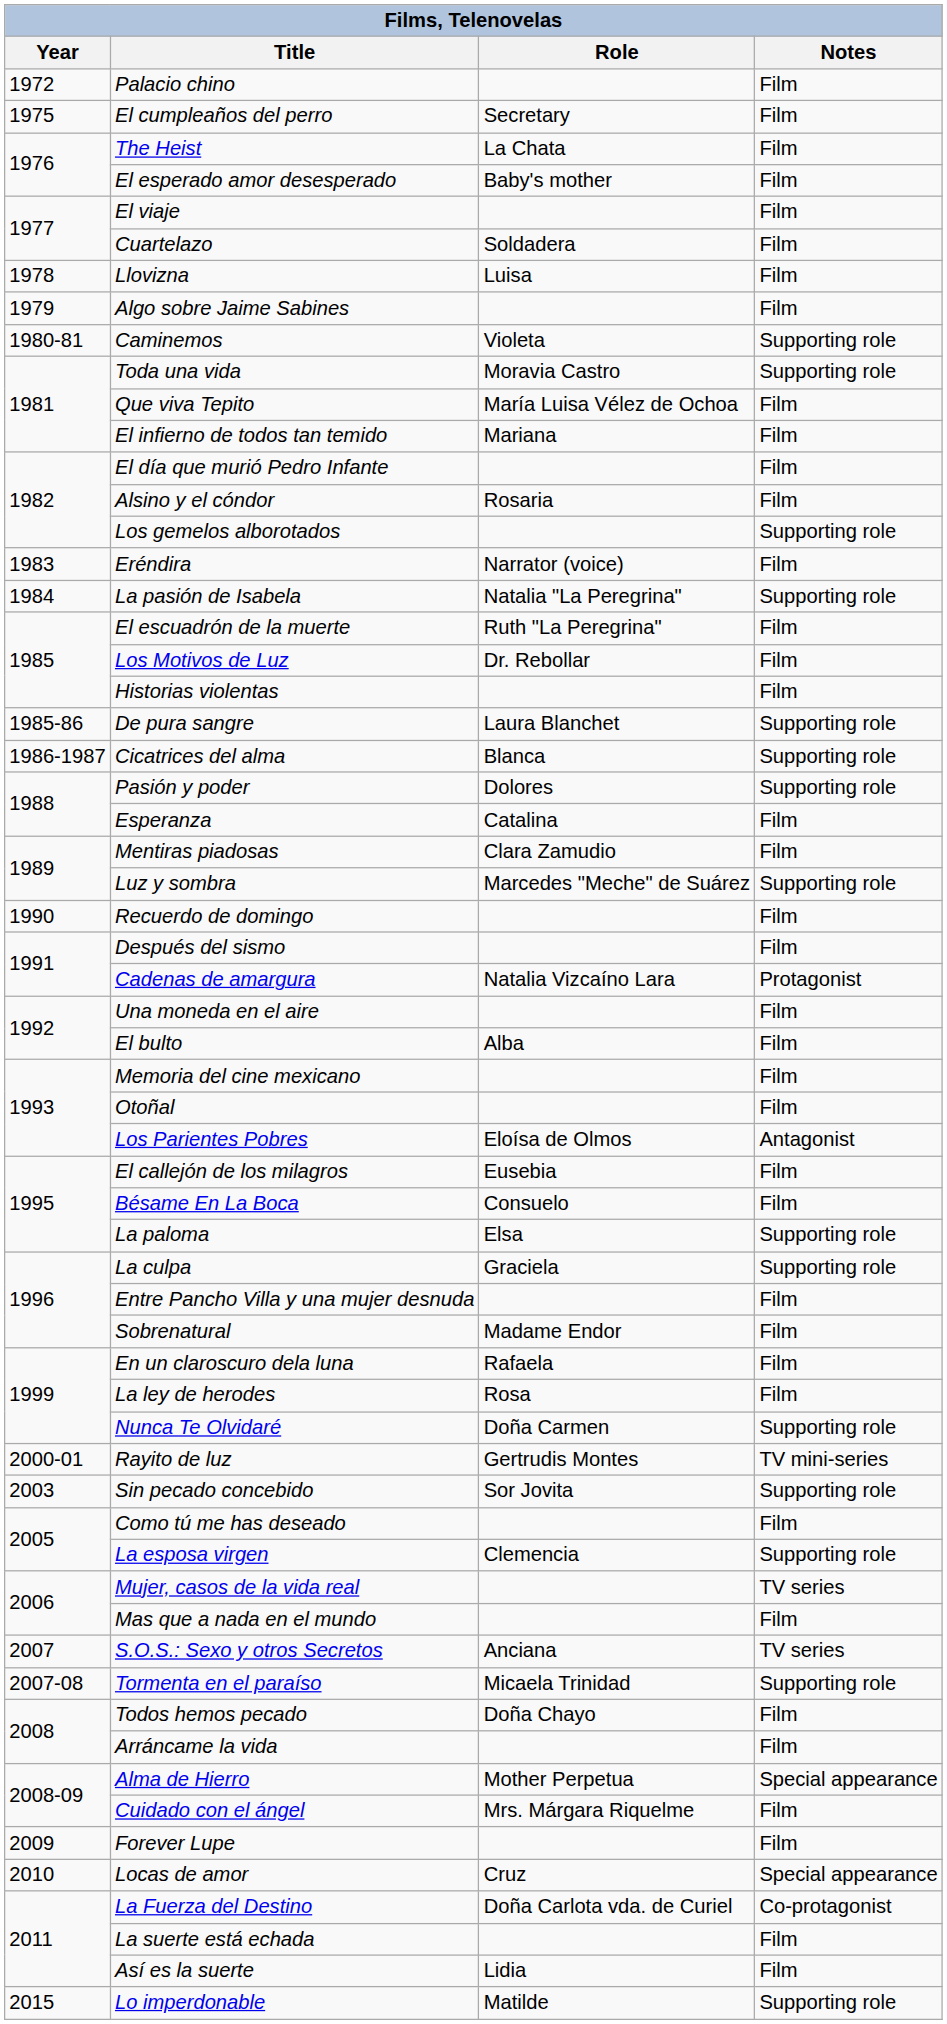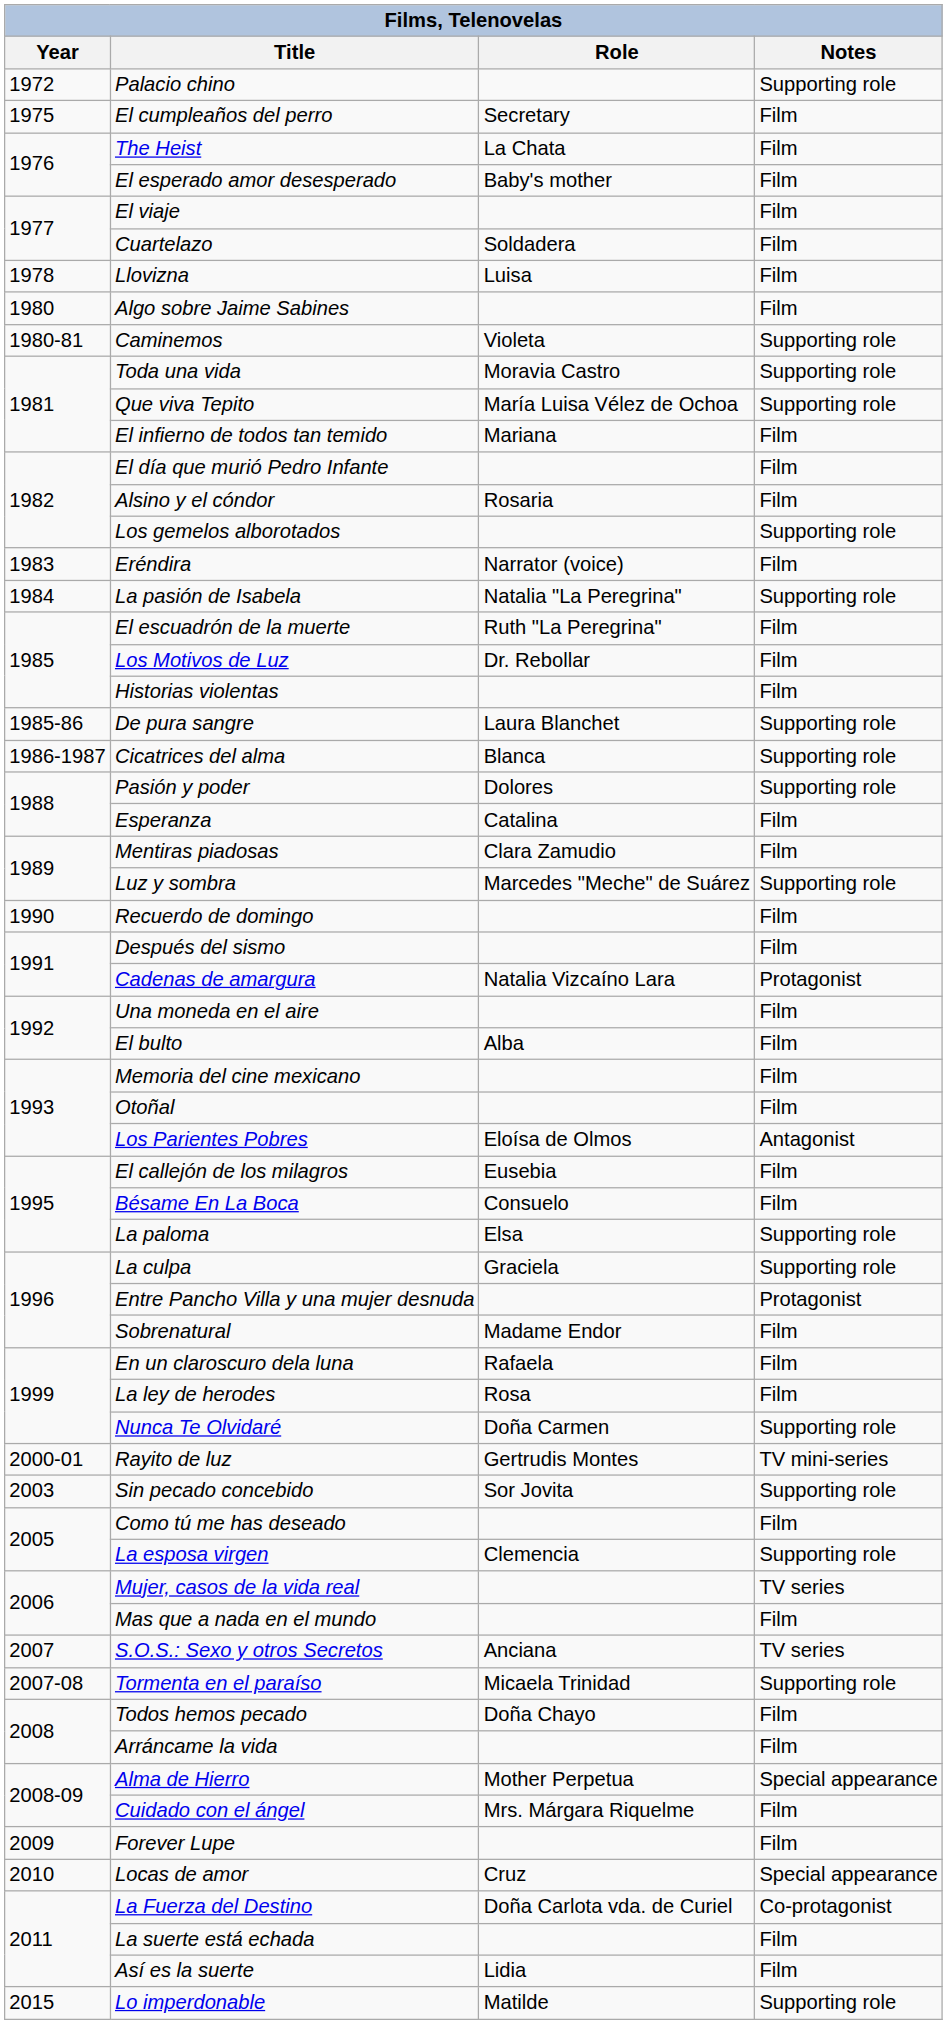 <table class="wikitable">
 <tr>
 <th colspan="5" style="background:LightSteelBlue;">Films, Telenovelas</th>
 </tr>
 <tr>
 <th>Year</th>
 <th>Title</th>
 <th>Role</th>
 <th>Notes</th>
 </tr>
 <tr>
 <td>1972</td>
 <td><em>Palacio chino</em></td>
 <td></td>
-<td>Film</td>
+<td>Supporting role</td>
 </tr>
 <tr>
 <td>1975</td>
 <td><em>El cumpleaños del perro</em></td>
 <td>Secretary</td>
 <td>Film</td>
 </tr>
 <tr>
 <td rowspan=2>1976</td>
 <td><em><a href='#'>The Heist</a></em></td>
 <td>La Chata</td>
 <td>Film</td>
 </tr>
 <tr>
 <td><em>El esperado amor desesperado</em></td>
 <td>Baby's mother</td>
 <td>Film</td>
 </tr>
 <tr>
 <td rowspan=2>1977</td>
 <td><em>El viaje</em></td>
 <td></td>
 <td>Film</td>
 </tr>
 <tr>
 <td><em>Cuartelazo</em></td>
 <td>Soldadera</td>
 <td>Film</td>
 </tr>
 <tr>
 <td>1978</td>
 <td><em>Llovizna</em></td>
 <td>Luisa</td>
 <td>Film</td>
 </tr>
 <tr>
-<td>1979</td>
+<td>1980</td>
 <td><em>Algo sobre Jaime Sabines</em></td>
 <td></td>
 <td>Film</td>
 </tr>
 <tr>
 <td>1980-81</td>
 <td><em>Caminemos</em></td>
 <td>Violeta</td>
 <td>Supporting role</td>
 </tr>
 <tr>
 <td rowspan=3>1981</td>
 <td><em>Toda una vida</em></td>
 <td>Moravia Castro</td>
 <td>Supporting role</td>
 </tr>
 <tr>
 <td><em>Que viva Tepito</em></td>
 <td>María Luisa Vélez de Ochoa</td>
-<td>Film</td>
+<td>Supporting role</td>
 </tr>
 <tr>
 <td><em>El infierno de todos tan temido</em></td>
 <td>Mariana</td>
 <td>Film</td>
 </tr>
 <tr>
 <td rowspan=3>1982</td>
 <td><em>El día que murió Pedro Infante</em></td>
 <td></td>
 <td>Film</td>
 </tr>
 <tr>
 <td><em>Alsino y el cóndor</em></td>
 <td>Rosaria</td>
 <td>Film</td>
 </tr>
 <tr>
 <td><em>Los gemelos alborotados</em></td>
 <td></td>
 <td>Supporting role</td>
 </tr>
 <tr>
 <td>1983</td>
 <td><em>Eréndira</em></td>
 <td>Narrator (voice)</td>
 <td>Film</td>
 </tr>
 <tr>
 <td>1984</td>
 <td><em>La pasión de Isabela</em></td>
 <td>Natalia "La Peregrina"</td>
 <td>Supporting role</td>
 </tr>
 <tr>
 <td rowspan=3>1985</td>
 <td><em>El escuadrón de la muerte</em></td>
 <td>Ruth "La Peregrina"</td>
 <td>Film</td>
 </tr>
 <tr>
 <td><em><a href='#'>Los Motivos de Luz</a></em></td>
 <td>Dr. Rebollar</td>
 <td>Film</td>
 </tr>
 <tr>
 <td><em>Historias violentas</em></td>
 <td></td>
 <td>Film</td>
 </tr>
 <tr>
 <td>1985-86</td>
 <td><em>De pura sangre</em></td>
 <td>Laura Blanchet</td>
 <td>Supporting role</td>
 </tr>
 <tr>
 <td>1986-1987</td>
 <td><em>Cicatrices del alma</em></td>
 <td>Blanca</td>
 <td>Supporting role</td>
 </tr>
 <tr>
 <td rowspan=2>1988</td>
 <td><em>Pasión y poder</em></td>
 <td>Dolores</td>
 <td>Supporting role</td>
 </tr>
 <tr>
 <td><em>Esperanza</em></td>
 <td>Catalina</td>
 <td>Film</td>
 </tr>
 <tr>
 <td rowspan=2>1989</td>
 <td><em>Mentiras piadosas</em></td>
 <td>Clara Zamudio</td>
 <td>Film</td>
 </tr>
 <tr>
 <td><em>Luz y sombra</em></td>
 <td>Marcedes "Meche" de Suárez</td>
 <td>Supporting role</td>
 </tr>
 <tr>
 <td>1990</td>
 <td><em>Recuerdo de domingo</em></td>
 <td></td>
 <td>Film</td>
 </tr>
 <tr>
 <td rowspan=2>1991</td>
 <td><em>Después del sismo</em></td>
 <td></td>
 <td>Film</td>
 </tr>
 <tr>
 <td><em><a href='#'>Cadenas de amargura</a></em></td>
 <td>Natalia Vizcaíno Lara</td>
 <td>Protagonist</td>
 </tr>
 <tr>
 <td rowspan=2>1992</td>
 <td><em>Una moneda en el aire</em></td>
 <td></td>
 <td>Film</td>
 </tr>
 <tr>
 <td><em>El bulto</em></td>
 <td>Alba</td>
 <td>Film</td>
 </tr>
 <tr>
 <td rowspan=3>1993</td>
 <td><em>Memoria del cine mexicano</em></td>
 <td></td>
 <td>Film</td>
 </tr>
 <tr>
 <td><em>Otoñal</em></td>
 <td></td>
 <td>Film</td>
 </tr>
 <tr>
 <td><em><a href='#'>Los Parientes Pobres</a></em></td>
 <td>Eloísa de Olmos</td>
 <td>Antagonist</td>
 </tr>
 <tr>
 <td rowspan=3>1995</td>
 <td><em>El callejón de los milagros</em></td>
 <td>Eusebia</td>
 <td>Film</td>
 </tr>
 <tr>
 <td><em><a href='#'>Bésame En La Boca</a></em></td>
 <td>Consuelo</td>
 <td>Film</td>
 </tr>
 <tr>
 <td><em>La paloma</em></td>
 <td>Elsa</td>
 <td>Supporting role</td>
 </tr>
 <tr>
 <td rowspan=3>1996</td>
 <td><em>La culpa</em></td>
 <td>Graciela</td>
 <td>Supporting role</td>
 </tr>
 <tr>
 <td><em>Entre Pancho Villa y una mujer desnuda</em></td>
 <td></td>
-<td>Film</td>
+<td>Protagonist</td>
 </tr>
 <tr>
 <td><em>Sobrenatural</em></td>
 <td>Madame Endor</td>
 <td>Film</td>
 </tr>
 <tr>
 <td rowspan=3>1999</td>
 <td><em>En un claroscuro dela luna</em></td>
 <td>Rafaela</td>
 <td>Film</td>
 </tr>
 <tr>
 <td><em>La ley de herodes</em></td>
 <td>Rosa</td>
 <td>Film</td>
 </tr>
 <tr>
 <td><em><a href='#'>Nunca Te Olvidaré</a></em></td>
 <td>Doña Carmen</td>
 <td>Supporting role</td>
 </tr>
 <tr>
 <td>2000-01</td>
 <td><em>Rayito de luz</em></td>
 <td>Gertrudis Montes</td>
 <td>TV mini-series</td>
 </tr>
 <tr>
 <td>2003</td>
 <td><em>Sin pecado concebido</em></td>
 <td>Sor Jovita</td>
 <td>Supporting role</td>
 </tr>
 <tr>
 <td rowspan=2>2005</td>
 <td><em>Como tú me has deseado</em></td>
 <td></td>
 <td>Film</td>
 </tr>
 <tr>
 <td><em><a href='#'>La esposa virgen</a></em></td>
 <td>Clemencia</td>
 <td>Supporting role</td>
 </tr>
 <tr>
 <td rowspan=2>2006</td>
 <td><em><a href='#'>Mujer, casos de la vida real</a></em></td>
 <td></td>
 <td>TV series</td>
 </tr>
 <tr>
 <td><em>Mas que a nada en el mundo</em></td>
 <td></td>
 <td>Film</td>
 </tr>
 <tr>
 <td>2007</td>
 <td><em><a href='#'>S.O.S.: Sexo y otros Secretos</a></em></td>
 <td>Anciana</td>
 <td>TV series</td>
 </tr>
 <tr>
 <td>2007-08</td>
 <td><em><a href='#'>Tormenta en el paraíso</a></em></td>
 <td>Micaela Trinidad</td>
 <td>Supporting role</td>
 </tr>
 <tr>
 <td rowspan=2>2008</td>
 <td><em>Todos hemos pecado</em></td>
 <td>Doña Chayo</td>
 <td>Film</td>
 </tr>
 <tr>
 <td><em>Arráncame la vida</em></td>
 <td></td>
 <td>Film</td>
 </tr>
 <tr>
 <td rowspan=2>2008-09</td>
 <td><em><a href='#'>Alma de Hierro</a></em></td>
 <td>Mother Perpetua</td>
 <td>Special appearance</td>
 </tr>
 <tr>
 <td><em><a href='#'>Cuidado con el ángel</a></em></td>
 <td>Mrs. Márgara Riquelme</td>
 <td>Film</td>
 </tr>
 <tr>
 <td>2009</td>
 <td><em>Forever Lupe</em></td>
 <td></td>
 <td>Film</td>
 </tr>
 <tr>
 <td>2010</td>
 <td><em>Locas de amor</em></td>
 <td>Cruz</td>
 <td>Special appearance</td>
 </tr>
 <tr>
 <td rowspan=3>2011</td>
 <td><em><a href='#'>La Fuerza del Destino</a></em></td>
 <td>Doña Carlota vda. de Curiel</td>
 <td>Co-protagonist</td>
 </tr>
 <tr>
 <td><em>La suerte está echada</em></td>
 <td></td>
 <td>Film</td>
 </tr>
 <tr>
 <td><em>Así es la suerte </em></td>
 <td>Lidia</td>
 <td>Film</td>
 </tr>
 <tr>
 <td>2015</td>
 <td><em><a href='#'>Lo imperdonable</a></em></td>
 <td>Matilde</td>
 <td>Supporting role</td>
 </tr>
 </table>
